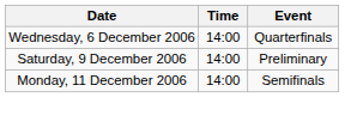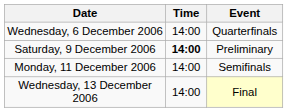 <table class = "wikitable" style="text-align:center;">
 <tr>
 <th width=220>Date</th>
 <th width=50>Time</th>
 <th width=100>Event</th>
 </tr>
 <tr>
 <td>Wednesday, 6 December 2006</td>
 <td>14:00</td>
 <td>Quarterfinals</td>
 </tr>
 <tr>
 <td>Saturday, 9 December 2006</td>
-<td>14:00</td>
+<td><strong>14:00</strong></td>
 <td>Preliminary</td>
 </tr>
 <tr>
 <td>Monday, 11 December 2006</td>
 <td>14:00</td>
 <td>Semifinals</td>
 </tr>
+<tr>
+<td>Wednesday, 13 December 2006</td>
+<td>14:00</td>
+<td bgcolor=ffffcc>Final</td>
+</tr>
 </table>
